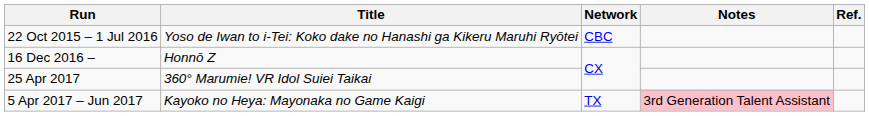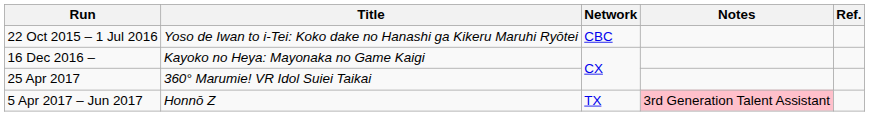 <table class="wikitable">
 <tr>
 <th>Run</th>
 <th>Title</th>
 <th>Network</th>
 <th>Notes</th>
 <th>Ref.</th>
 </tr>
 <tr>
 <td>22 Oct 2015 – 1 Jul 2016</td>
 <td><em>Yoso de Iwan to i-Tei: Koko dake no Hanashi ga Kikeru Maruhi Ryōtei</em></td>
 <td><a href='#'>CBC</a></td>
 <td></td>
 <td></td>
 </tr>
 <tr>
 <td>16 Dec 2016 –</td>
-<td><em>Honnō Z</em></td>
+<td><em>Kayoko no Heya: Mayonaka no Game Kaigi</em></td>
 <td rowspan="2"><a href='#'>CX</a></td>
 <td></td>
 <td></td>
 </tr>
 <tr>
 <td>25 Apr 2017</td>
 <td><em>360° Marumie! VR Idol Suiei Taikai</em></td>
 <td></td>
 <td></td>
 </tr>
 <tr>
 <td>5 Apr 2017 – Jun 2017</td>
-<td><em>Kayoko no Heya: Mayonaka no Game Kaigi</em></td>
+<td><em>Honnō Z</em></td>
 <td><a href='#'>TX</a></td>
 <td style="background: pink;">3rd Generation Talent Assistant</td>
 <td></td>
 </tr>
 </table>
